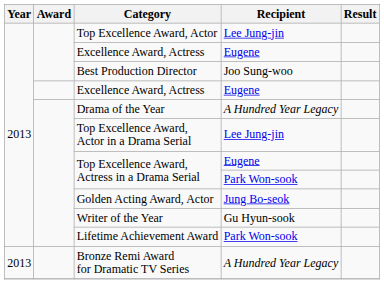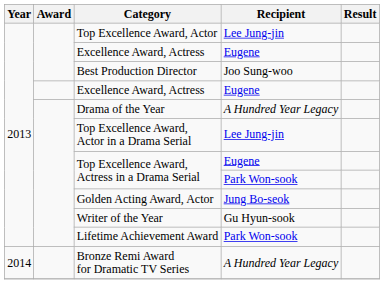 <table class="wikitable">
 <tr>
 <th>Year</th>
 <th>Award</th>
 <th>Category</th>
 <th>Recipient</th>
 <th>Result</th>
 </tr>
 <tr>
 <td rowspan=11>2013</td>
 <td rowspan=3></td>
 <td>Top Excellence Award, Actor</td>
 <td><a href='#'>Lee Jung-jin</a></td>
 <td></td>
 </tr>
 <tr>
 <td>Excellence Award, Actress</td>
 <td><a href='#'>Eugene</a></td>
 <td></td>
 </tr>
 <tr>
 <td>Best Production Director</td>
 <td>Joo Sung-woo</td>
 <td></td>
 </tr>
 <tr>
 <td></td>
 <td>Excellence Award, Actress</td>
 <td><a href='#'>Eugene</a></td>
 <td></td>
 </tr>
 <tr>
 <td rowspan=7></td>
 <td>Drama of the Year</td>
 <td><em>A Hundred Year Legacy</em></td>
 <td></td>
 </tr>
 <tr>
 <td>Top Excellence Award,<br>Actor in a Drama Serial</td>
 <td><a href='#'>Lee Jung-jin</a></td>
 <td></td>
 </tr>
 <tr>
 <td rowspan=2>Top Excellence Award,<br>Actress in a Drama Serial</td>
 <td><a href='#'>Eugene</a></td>
 <td></td>
 </tr>
 <tr>
 <td><a href='#'>Park Won-sook</a></td>
 <td></td>
 </tr>
 <tr>
 <td>Golden Acting Award, Actor</td>
 <td><a href='#'>Jung Bo-seok</a></td>
 <td></td>
 </tr>
 <tr>
 <td>Writer of the Year</td>
 <td>Gu Hyun-sook</td>
 <td></td>
 </tr>
 <tr>
 <td>Lifetime Achievement Award</td>
 <td><a href='#'>Park Won-sook</a></td>
 <td></td>
 </tr>
 <tr>
-<td>2013</td>
+<td>2014</td>
 <td></td>
 <td>Bronze Remi Award<br>for Dramatic TV Series</td>
 <td><em>A Hundred Year Legacy</em></td>
 <td></td>
 </tr>
 <tr>
 </tr>
 </table>
